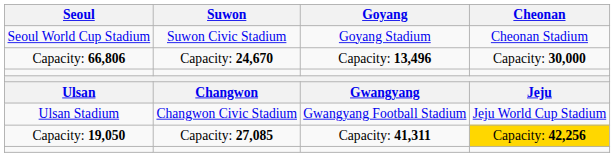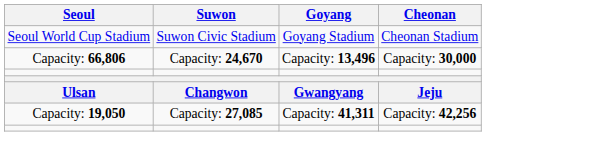 <table class="wikitable" style="text-align:center">
 <tr>
 <th><a href='#'>Seoul</a></th>
 <th><a href='#'>Suwon</a></th>
 <th><a href='#'>Goyang</a></th>
 <th><a href='#'>Cheonan</a></th>
 </tr>
 <tr>
 <td><a href='#'>Seoul World Cup Stadium</a></td>
 <td><a href='#'>Suwon Civic Stadium</a></td>
 <td><a href='#'>Goyang Stadium</a></td>
 <td><a href='#'>Cheonan Stadium</a></td>
 </tr>
 <tr>
 <td>Capacity: <strong>66,806</strong></td>
 <td>Capacity: <strong>24,670</strong></td>
 <td>Capacity: <strong>13,496</strong></td>
 <td>Capacity: <strong>30,000</strong></td>
 </tr>
 <tr>
 <td></td>
 <td></td>
 <td></td>
 <td></td>
 </tr>
 <tr>
 <th colspan=4></th>
 </tr>
 <tr>
 <th><a href='#'>Ulsan</a></th>
 <th><a href='#'>Changwon</a></th>
 <th><a href='#'>Gwangyang</a></th>
 <th><a href='#'>Jeju</a></th>
 </tr>
 <tr>
-<td><a href='#'>Ulsan Stadium</a></td>
-<td><a href='#'>Changwon Civic Stadium</a></td>
-<td><a href='#'>Gwangyang Football Stadium</a></td>
-<td><a href='#'>Jeju World Cup Stadium</a></td>
-</tr>
-<tr>
 <td>Capacity: <strong>19,050</strong></td>
 <td>Capacity: <strong>27,085</strong></td>
 <td>Capacity: <strong>41,311</strong></td>
-<td style="background: gold;">Capacity: <strong>42,256</strong></td>
+<td>Capacity: <strong>42,256</strong></td>
 </tr>
 <tr>
 <td></td>
 <td></td>
 <td></td>
 <td></td>
 </tr>
 </table>
